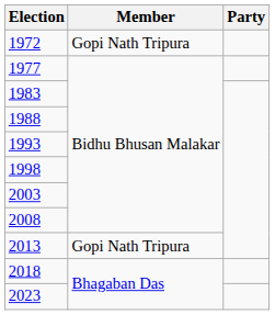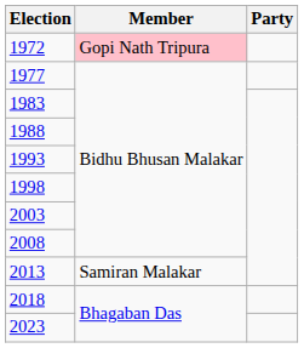 <table class="wikitable sortable">
 <tr>
 <th>Election</th>
 <th>Member</th>
 <th colspan=2>Party</th>
 </tr>
 <tr>
 <td><a href='#'>1972</a></td>
-<td>Gopi Nath Tripura</td>
+<td style="background: pink;">Gopi Nath Tripura</td>
 <td></td>
 </tr>
 <tr>
 <td><a href='#'>1977</a></td>
 <td rowspan=7>Bidhu Bhusan Malakar</td>
 <td></td>
 </tr>
 <tr>
 <td><a href='#'>1983</a></td>
 </tr>
 <tr>
 <td><a href='#'>1988</a></td>
 </tr>
 <tr>
 <td><a href='#'>1993</a></td>
 </tr>
 <tr>
 <td><a href='#'>1998</a></td>
 </tr>
 <tr>
 <td><a href='#'>2003</a></td>
 </tr>
 <tr>
 <td><a href='#'>2008</a></td>
 </tr>
 <tr>
 <td><a href='#'>2013</a></td>
-<td>Gopi Nath Tripura</td>
+<td>Samiran Malakar</td>
 </tr>
 <tr>
 <td><a href='#'>2018</a></td>
 <td rowspan=2><a href='#'>Bhagaban Das</a></td>
 <td></td>
 </tr>
 <tr>
 <td><a href='#'>2023</a></td>
 </tr>
 </table>
